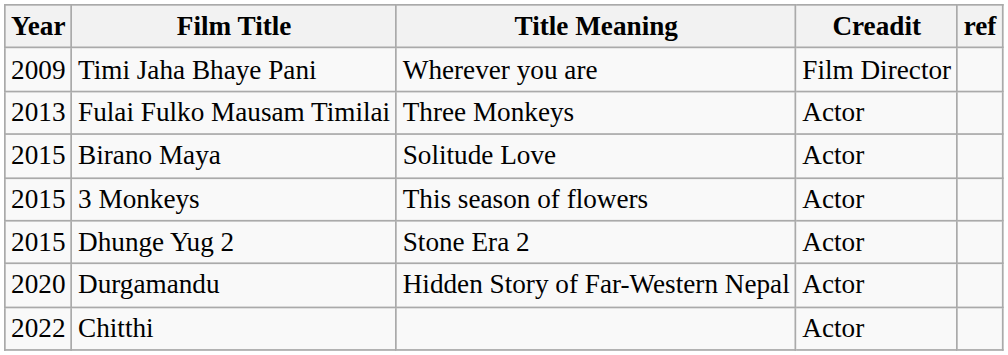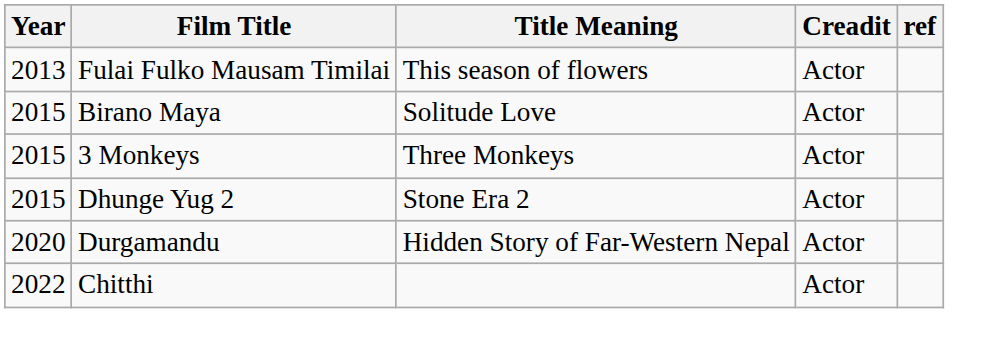 <table class="wikitable sortable mw-collapsible">
 <tr>
 <th>Year</th>
 <th>Film Title</th>
 <th>Title Meaning</th>
 <th>Creadit</th>
 <th>ref</th>
 </tr>
 <tr>
-<td>2009</td>
-<td>Timi Jaha Bhaye Pani</td>
-<td>Wherever you are</td>
-<td>Film Director</td>
-<td></td>
-</tr>
-<tr>
 <td>2013</td>
 <td>Fulai Fulko Mausam Timilai</td>
-<td>Three Monkeys</td>
+<td>This season of flowers</td>
 <td>Actor</td>
 <td></td>
 </tr>
 <tr>
 <td>2015</td>
 <td>Birano Maya</td>
 <td>Solitude Love</td>
 <td>Actor</td>
 <td></td>
 </tr>
 <tr>
 <td>2015</td>
 <td>3 Monkeys</td>
-<td>This season of flowers</td>
+<td>Three Monkeys</td>
 <td>Actor</td>
 <td></td>
 </tr>
 <tr>
 <td>2015</td>
 <td>Dhunge Yug 2</td>
 <td>Stone Era 2</td>
 <td>Actor</td>
 <td></td>
 </tr>
 <tr>
 <td>2020</td>
 <td>Durgamandu</td>
 <td>Hidden Story of Far-Western Nepal</td>
 <td>Actor</td>
 <td></td>
 </tr>
 <tr>
 <td>2022</td>
 <td>Chitthi</td>
 <td></td>
 <td>Actor</td>
 <td></td>
 </tr>
 </table>
